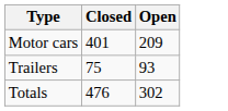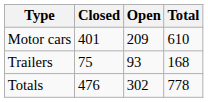 <table class="wikitable">
 <tr>
 <th>Type</th>
 <th>Closed</th>
 <th>Open</th>
+<th>Total</th>
 </tr>
 <tr>
 <td>Motor cars</td>
 <td>401</td>
 <td>209</td>
+<td>610</td>
 </tr>
 <tr>
 <td>Trailers</td>
 <td>75</td>
 <td>93</td>
+<td>168</td>
 </tr>
 <tr>
 <td>Totals</td>
 <td>476</td>
 <td>302</td>
+<td>778</td>
 </tr>
 </table>
